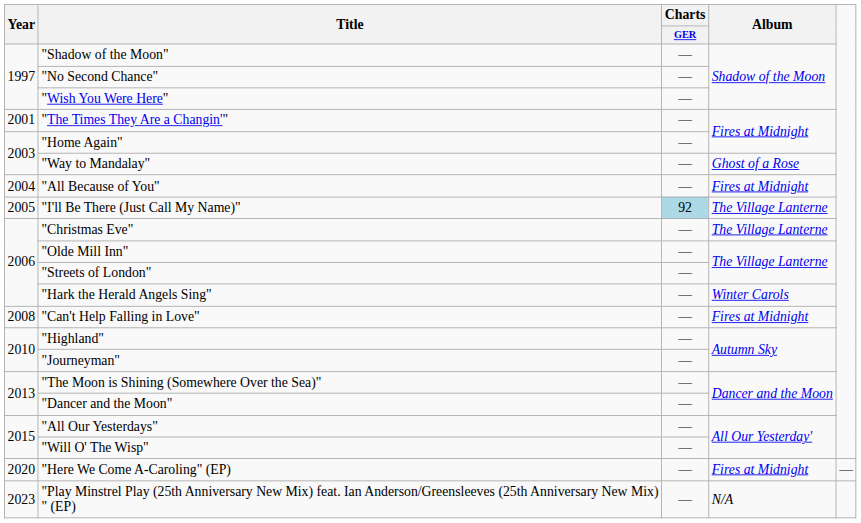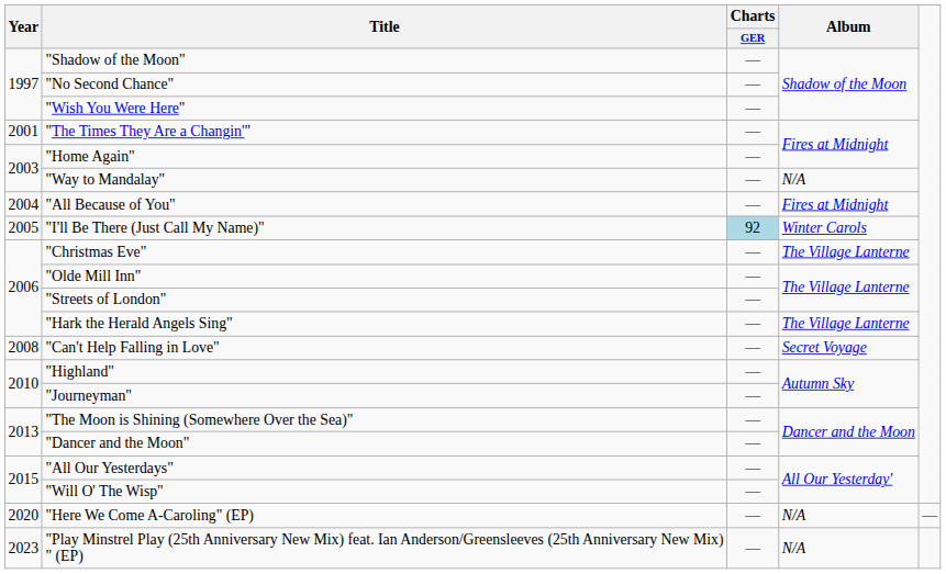 <table class="wikitable">
 <tr>
 <th rowspan="2">Year</th>
 <th rowspan="2">Title</th>
 <th colspan="1">Charts</th>
 <th rowspan="2">Album</th>
 </tr>
 <tr>
 <th style="width:3em;font-size:75%"><a href='#'>GER</a><br></th>
 </tr>
 <tr>
 <td rowspan="3">1997</td>
 <td>"Shadow of the Moon"</td>
 <td align="center">—</td>
 <td rowspan="3"><em><a href='#'>Shadow of the Moon</a></em></td>
 </tr>
 <tr>
 <td>"No Second Chance"</td>
 <td align="center">—</td>
 </tr>
 <tr>
 <td>"<a href='#'>Wish You Were Here</a>"</td>
 <td align="center">—</td>
 </tr>
 <tr>
 <td>2001</td>
 <td>"<a href='#'>The Times They Are a Changin'</a>"</td>
 <td align="center">—</td>
 <td rowspan="2"><em><a href='#'>Fires at Midnight</a></em></td>
 </tr>
 <tr>
 <td rowspan="2">2003</td>
 <td>"Home Again"</td>
 <td align="center">—</td>
 </tr>
 <tr>
 <td>"Way to Mandalay"</td>
 <td align="center">—</td>
-<td><em><a href='#'>Ghost of a Rose</a></em></td>
+<td><em>N/A</em></td>
 </tr>
 <tr>
 <td>2004</td>
 <td>"All Because of You"</td>
 <td align="center">—</td>
 <td><em><a href='#'>Fires at Midnight</a></em></td>
 </tr>
 <tr>
 <td>2005</td>
 <td>"I'll Be There (Just Call My Name)"</td>
 <td align="center" style="background: lightblue;">92</td>
-<td><em><a href='#'>The Village Lanterne</a></em></td>
+<td><em><a href='#'>Winter Carols</a></em></td>
 </tr>
 <tr>
 <td rowspan="4">2006</td>
 <td>"Christmas Eve"</td>
 <td align="center">—</td>
 <td><em><a href='#'>The Village Lanterne</a></em></td>
 </tr>
 <tr>
 <td>"Olde Mill Inn"</td>
 <td align="center">—</td>
 <td rowspan="2"><em><a href='#'>The Village Lanterne</a></em></td>
 </tr>
 <tr>
 <td>"Streets of London"</td>
 <td align="center">—</td>
 </tr>
 <tr>
 <td>"Hark the Herald Angels Sing"</td>
 <td align="center">—</td>
-<td><em><a href='#'>Winter Carols</a></em></td>
+<td><em><a href='#'>The Village Lanterne</a></em></td>
 </tr>
 <tr>
 <td>2008</td>
 <td>"Can't Help Falling in Love"</td>
 <td align="center">—</td>
-<td><em><a href='#'>Fires at Midnight</a></em></td>
+<td><em><a href='#'>Secret Voyage</a></em></td>
 </tr>
 <tr>
 <td rowspan="2">2010</td>
 <td>"Highland"</td>
 <td align="center">—</td>
 <td rowspan="2"><em><a href='#'>Autumn Sky</a></em></td>
 </tr>
 <tr>
 <td>"Journeyman"</td>
 <td align="center">—</td>
 </tr>
 <tr>
 <td rowspan="2">2013</td>
 <td>"The Moon is Shining (Somewhere Over the Sea)"</td>
 <td align="center">—</td>
 <td rowspan="2"><em><a href='#'>Dancer and the Moon</a></em></td>
 </tr>
 <tr>
 <td>"Dancer and the Moon"</td>
 <td align="center">—</td>
 </tr>
 <tr>
 <td rowspan="2">2015</td>
 <td>"All Our Yesterdays"</td>
 <td align="center">—</td>
 <td rowspan="2"><em><a href='#'>All Our Yesterday'</a></em></td>
 </tr>
 <tr>
 <td>"Will O' The Wisp"</td>
 <td align="center">—</td>
 </tr>
 <tr>
 <td>2020</td>
 <td>"Here We Come A-Caroling" (EP)</td>
 <td align="center">—</td>
-<td><em><a href='#'>Fires at Midnight</a></em></td>
+<td><em>N/A</em></td>
 <td align="center">—</td>
 </tr>
 <tr>
 <td>2023</td>
 <td>"Play Minstrel Play (25th Anniversary New Mix) feat. Ian Anderson/Greensleeves (25th Anniversary New Mix)<br>" (EP)</td>
 <td align="center">—</td>
 <td><em>N/A</em></td>
 </tr>
 </table>
